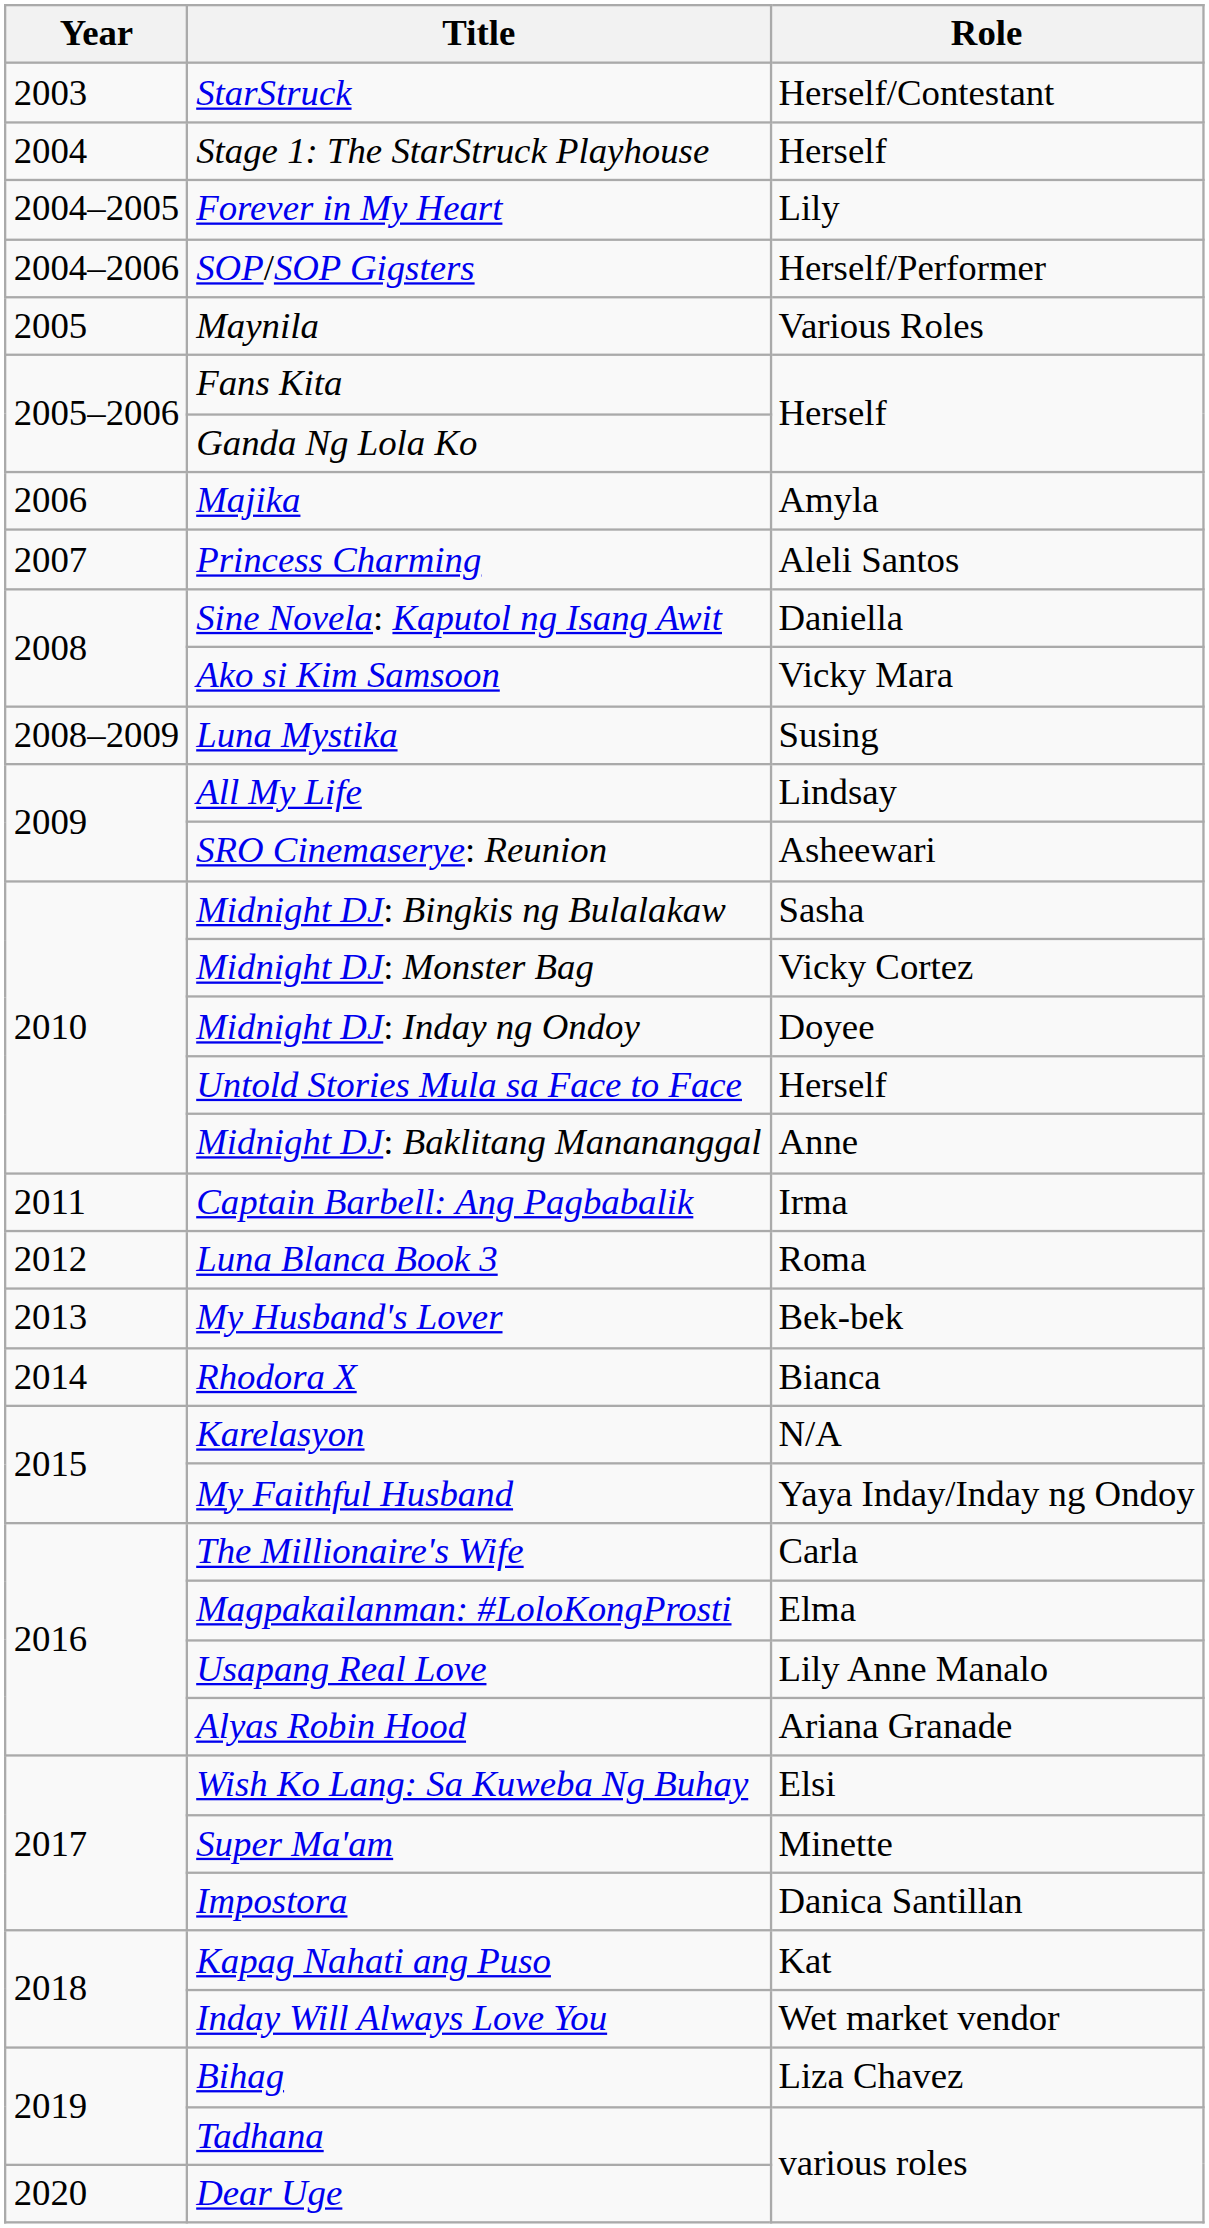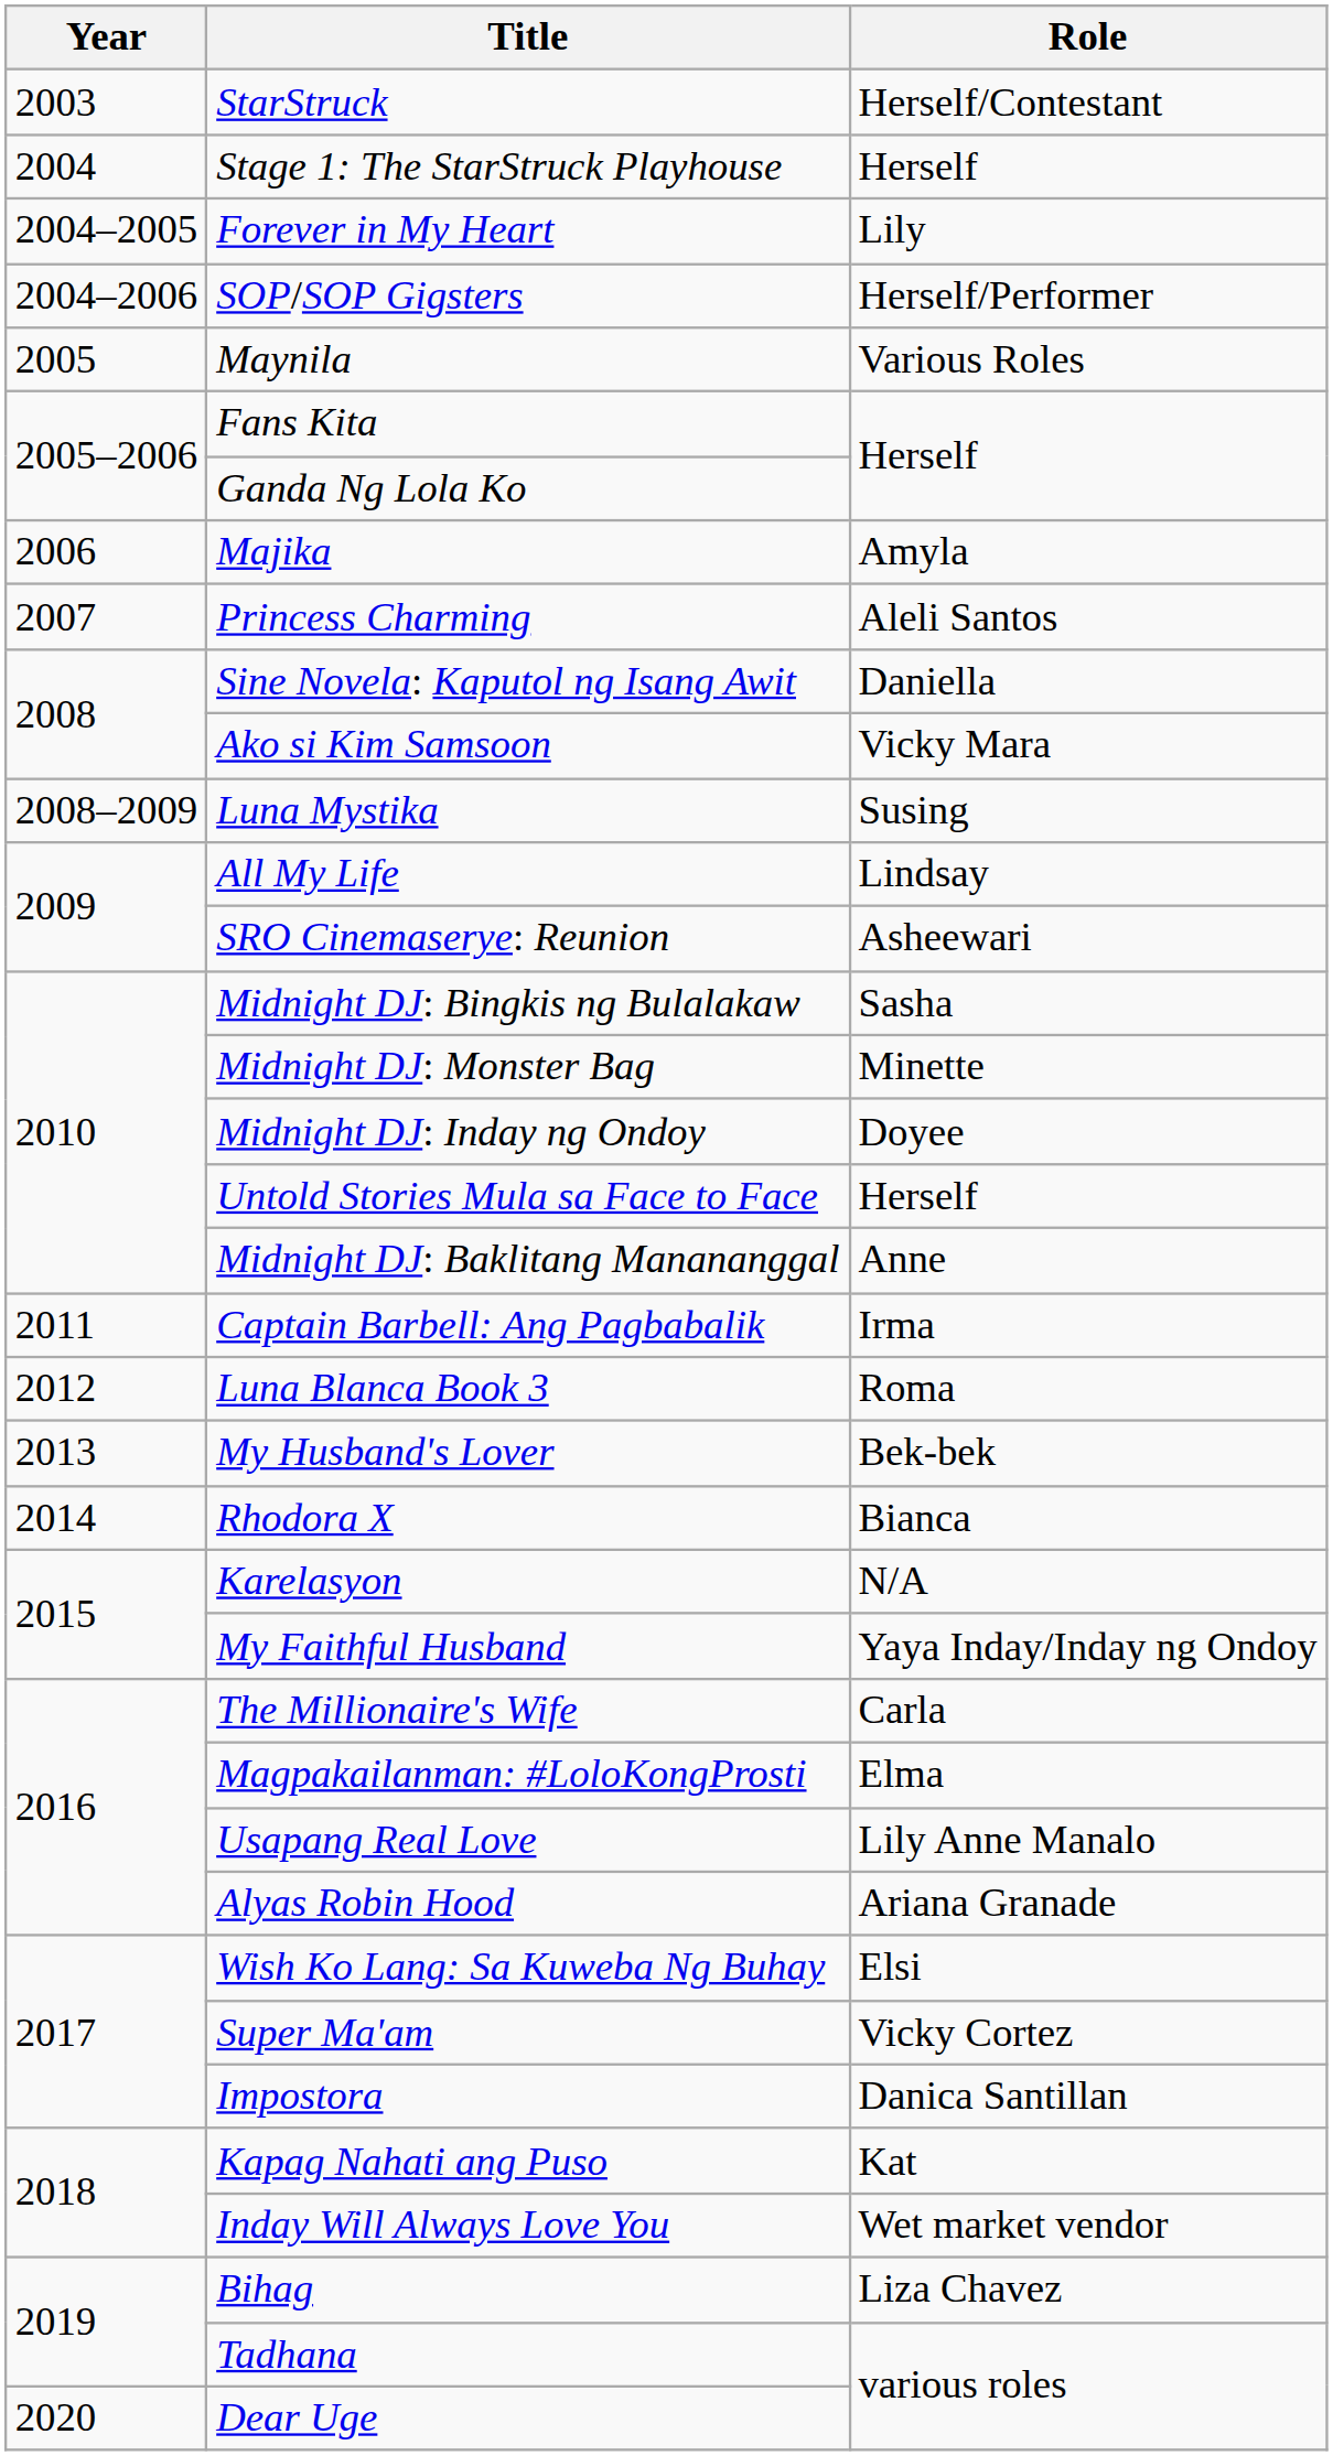 <table class="wikitable">
 <tr>
 <th>Year</th>
 <th>Title</th>
 <th>Role</th>
 </tr>
 <tr>
 <td>2003</td>
 <td><em><a href='#'>StarStruck</a></em></td>
 <td>Herself/Contestant</td>
 </tr>
 <tr>
 <td>2004</td>
 <td><em>Stage 1: The StarStruck Playhouse</em></td>
 <td>Herself</td>
 </tr>
 <tr>
 <td>2004–2005</td>
 <td><em><a href='#'>Forever in My Heart</a></em></td>
 <td>Lily</td>
 </tr>
 <tr>
 <td>2004–2006</td>
 <td><em><a href='#'>SOP</a></em>/<em><a href='#'>SOP Gigsters</a></em></td>
 <td>Herself/Performer</td>
 </tr>
 <tr>
 <td>2005</td>
 <td><em>Maynila</em></td>
 <td>Various Roles</td>
 </tr>
 <tr>
 <td rowspan=2>2005–2006</td>
 <td><em>Fans Kita</em></td>
 <td rowspan="2">Herself</td>
 </tr>
 <tr>
 <td><em>Ganda Ng Lola Ko</em></td>
 </tr>
 <tr>
 <td>2006</td>
 <td><em><a href='#'>Majika</a></em></td>
 <td>Amyla</td>
 </tr>
 <tr>
 <td>2007</td>
 <td><em><a href='#'>Princess Charming</a></em></td>
 <td>Aleli Santos</td>
 </tr>
 <tr>
 <td rowspan=2>2008</td>
 <td><em><a href='#'>Sine Novela</a></em>: <em><a href='#'>Kaputol ng Isang Awit</a></em></td>
 <td>Daniella</td>
 </tr>
 <tr>
 <td><em><a href='#'>Ako si Kim Samsoon</a></em></td>
 <td>Vicky Mara</td>
 </tr>
 <tr>
 <td>2008–2009</td>
 <td><em><a href='#'>Luna Mystika</a></em></td>
 <td>Susing</td>
 </tr>
 <tr>
 <td rowspan=2>2009</td>
 <td><em><a href='#'>All My Life</a></em></td>
 <td>Lindsay</td>
 </tr>
 <tr>
 <td><em><a href='#'>SRO Cinemaserye</a></em>: <em>Reunion</em></td>
 <td>Asheewari</td>
 </tr>
 <tr>
 <td rowspan=5>2010</td>
 <td><em><a href='#'>Midnight DJ</a></em>: <em>Bingkis ng Bulalakaw</em></td>
 <td>Sasha</td>
 </tr>
 <tr>
 <td><em><a href='#'>Midnight DJ</a></em>: <em>Monster Bag</em></td>
-<td>Vicky Cortez</td>
+<td>Minette</td>
 </tr>
 <tr>
 <td><em><a href='#'>Midnight DJ</a></em>: <em>Inday ng Ondoy</em></td>
 <td>Doyee</td>
 </tr>
 <tr>
 <td><em><a href='#'>Untold Stories Mula sa Face to Face</a></em></td>
 <td>Herself</td>
 </tr>
 <tr>
 <td><em><a href='#'>Midnight DJ</a></em>: <em>Baklitang Manananggal</em></td>
 <td>Anne</td>
 </tr>
 <tr>
 <td>2011</td>
 <td><em><a href='#'>Captain Barbell: Ang Pagbabalik</a></em></td>
 <td>Irma</td>
 </tr>
 <tr>
 <td>2012</td>
 <td><em><a href='#'>Luna Blanca Book 3</a></em></td>
 <td>Roma</td>
 </tr>
 <tr>
 <td>2013</td>
 <td><em><a href='#'>My Husband's Lover</a></em></td>
 <td>Bek-bek</td>
 </tr>
 <tr>
 <td>2014</td>
 <td><em><a href='#'>Rhodora X</a></em></td>
 <td>Bianca</td>
 </tr>
 <tr>
 <td rowspan=2>2015</td>
 <td><em><a href='#'>Karelasyon</a></em></td>
 <td>N/A</td>
 </tr>
 <tr>
 <td><em><a href='#'>My Faithful Husband</a></em></td>
 <td>Yaya Inday/Inday ng Ondoy</td>
 </tr>
 <tr>
 <td rowspan=4>2016</td>
 <td><em><a href='#'>The Millionaire's Wife</a></em></td>
 <td>Carla</td>
 </tr>
 <tr>
 <td><em><a href='#'>Magpakailanman: #LoloKongProsti</a></em></td>
 <td>Elma</td>
 </tr>
 <tr>
 <td><em><a href='#'>Usapang Real Love</a></em></td>
 <td>Lily Anne Manalo</td>
 </tr>
 <tr>
 <td><em><a href='#'>Alyas Robin Hood</a></em></td>
 <td>Ariana Granade</td>
 </tr>
 <tr>
 <td rowspan=3>2017</td>
 <td><em><a href='#'>Wish Ko Lang: Sa Kuweba Ng Buhay</a></em></td>
 <td>Elsi</td>
 </tr>
 <tr>
 <td><em><a href='#'>Super Ma'am</a></em></td>
-<td>Minette</td>
+<td>Vicky Cortez</td>
 </tr>
 <tr>
 <td><em><a href='#'>Impostora</a></em></td>
 <td>Danica Santillan</td>
 </tr>
 <tr>
 <td rowspan=2>2018</td>
 <td><em><a href='#'>Kapag Nahati ang Puso</a></em></td>
 <td>Kat</td>
 </tr>
 <tr>
 <td><em><a href='#'>Inday Will Always Love You</a></em></td>
 <td>Wet market vendor</td>
 </tr>
 <tr>
 <td rowspan=2>2019</td>
 <td><em><a href='#'>Bihag</a></em></td>
 <td>Liza Chavez</td>
 </tr>
 <tr>
 <td><em><a href='#'>Tadhana</a></em></td>
 <td rowspan="2">various roles</td>
 </tr>
 <tr>
 <td>2020</td>
 <td><em><a href='#'>Dear Uge</a></em></td>
 </tr>
 </table>
